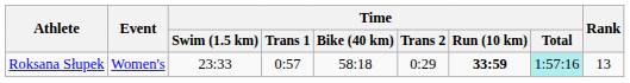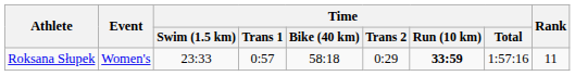 <table class=wikitable style="font-size:90%;text-align:center">
 <tr>
 <th rowspan=2>Athlete</th>
 <th rowspan=2>Event</th>
 <th colspan=6>Time</th>
 <th rowspan=2>Rank</th>
 </tr>
 <tr style="font-size:95%">
 <th>Swim (1.5 km)</th>
 <th>Trans 1</th>
 <th>Bike (40 km)</th>
 <th>Trans 2</th>
 <th>Run (10 km)</th>
 <th>Total</th>
 </tr>
 <tr>
 <td align=left><a href='#'>Roksana Słupek</a></td>
 <td align=left><a href='#'>Women's</a></td>
 <td>23:33</td>
 <td>0:57</td>
 <td>58:18</td>
 <td>0:29</td>
 <td><strong>33:59</strong></td>
-<td style="background: paleturquoise;">1:57:16</td>
-<td>13</td>
+<td>1:57:16</td>
+<td>11</td>
 </tr>
 </table>
